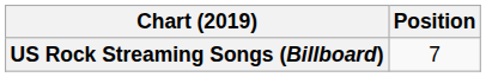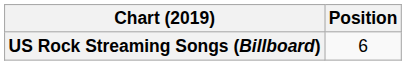 <table class="wikitable plainrowheaders" style="text-align:center">
 <tr>
 <th>Chart (2019)</th>
 <th>Position</th>
 </tr>
 <tr>
 <th scope="row">US Rock Streaming Songs (<em>Billboard</em>)</th>
-<td>7</td>
+<td>6</td>
 </tr>
 </table>
